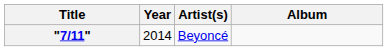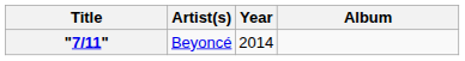 <table class="wikitable plainrowheaders" style="text-align:center;">
 <tr>
 <th scope="col" style="width:160px;">Title</th>
+<th scope="col">Artist(s)</th>
 <th scope="col">Year</th>
-<th scope="col">Artist(s)</th>
 <th scope="col" style="width:180px;">Album</th>
 </tr>
 <tr>
 <th scope="row">"<a href='#'>7/11</a>"</th>
+<td><a href='#'>Beyoncé</a></td>
 <td>2014</td>
-<td><a href='#'>Beyoncé</a></td>
 <td></td>
 </tr>
 </table>
